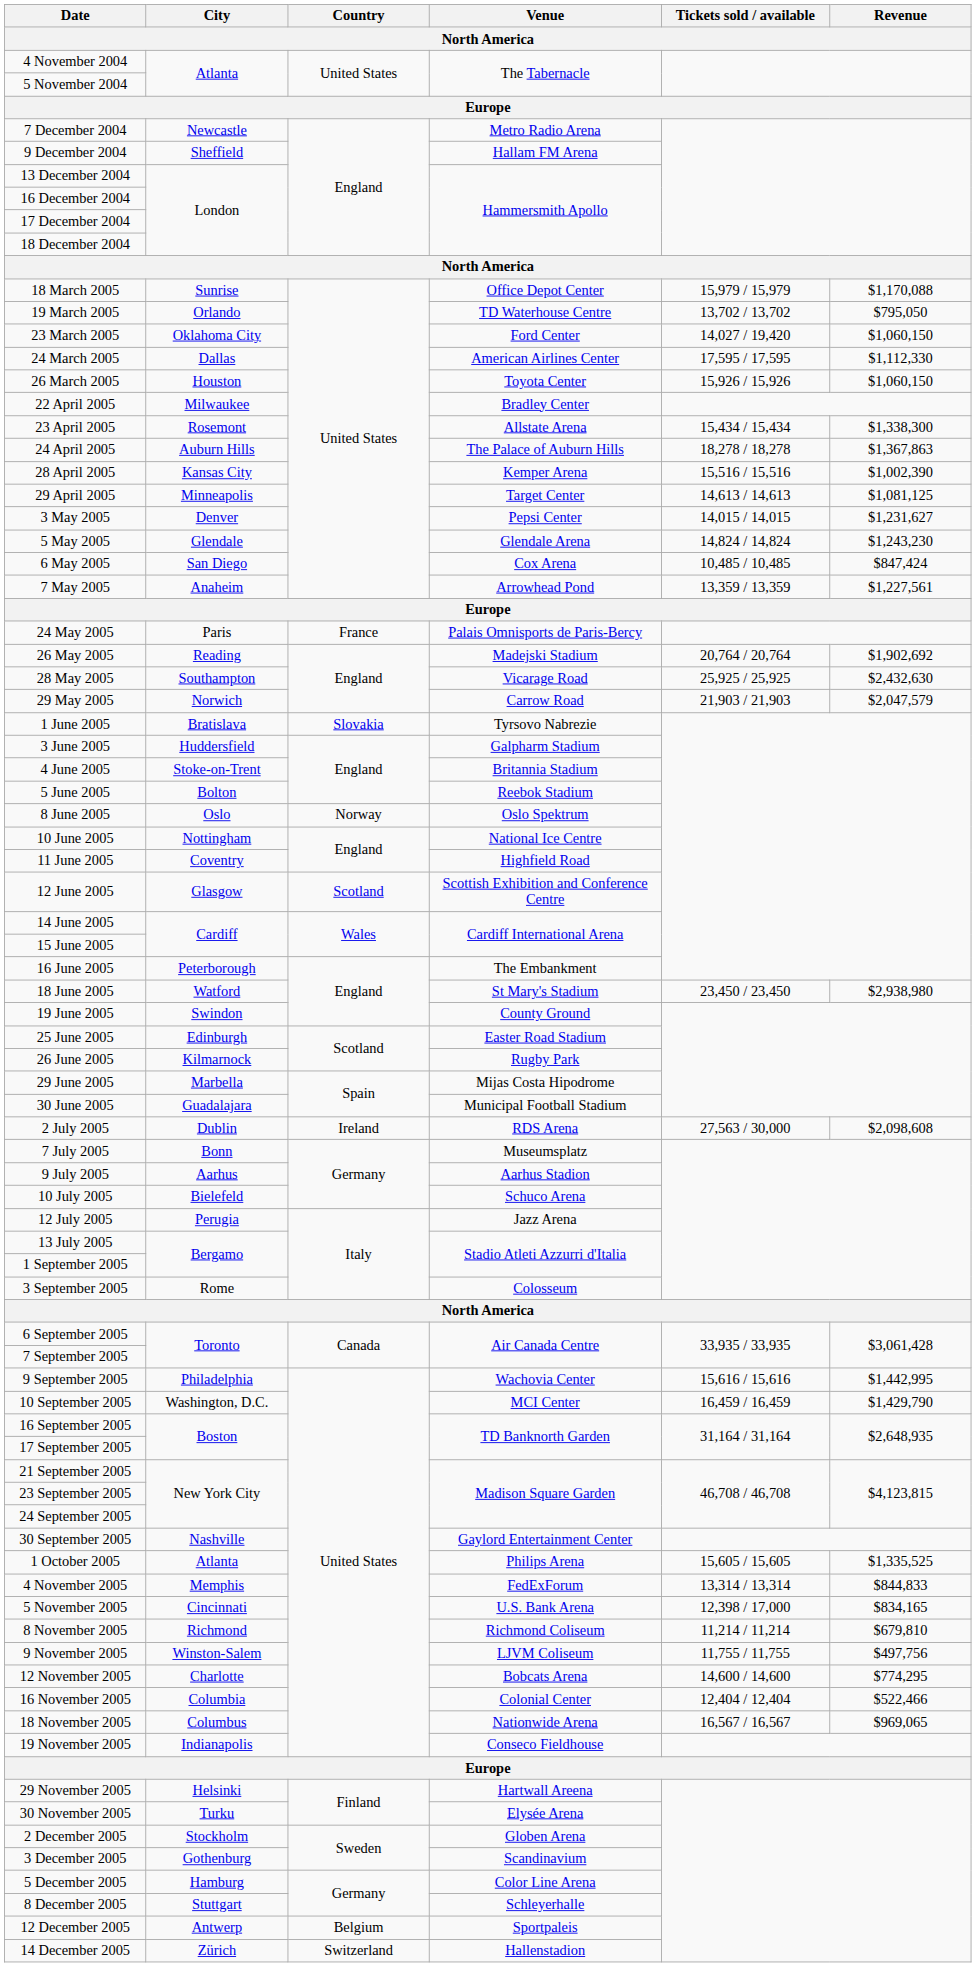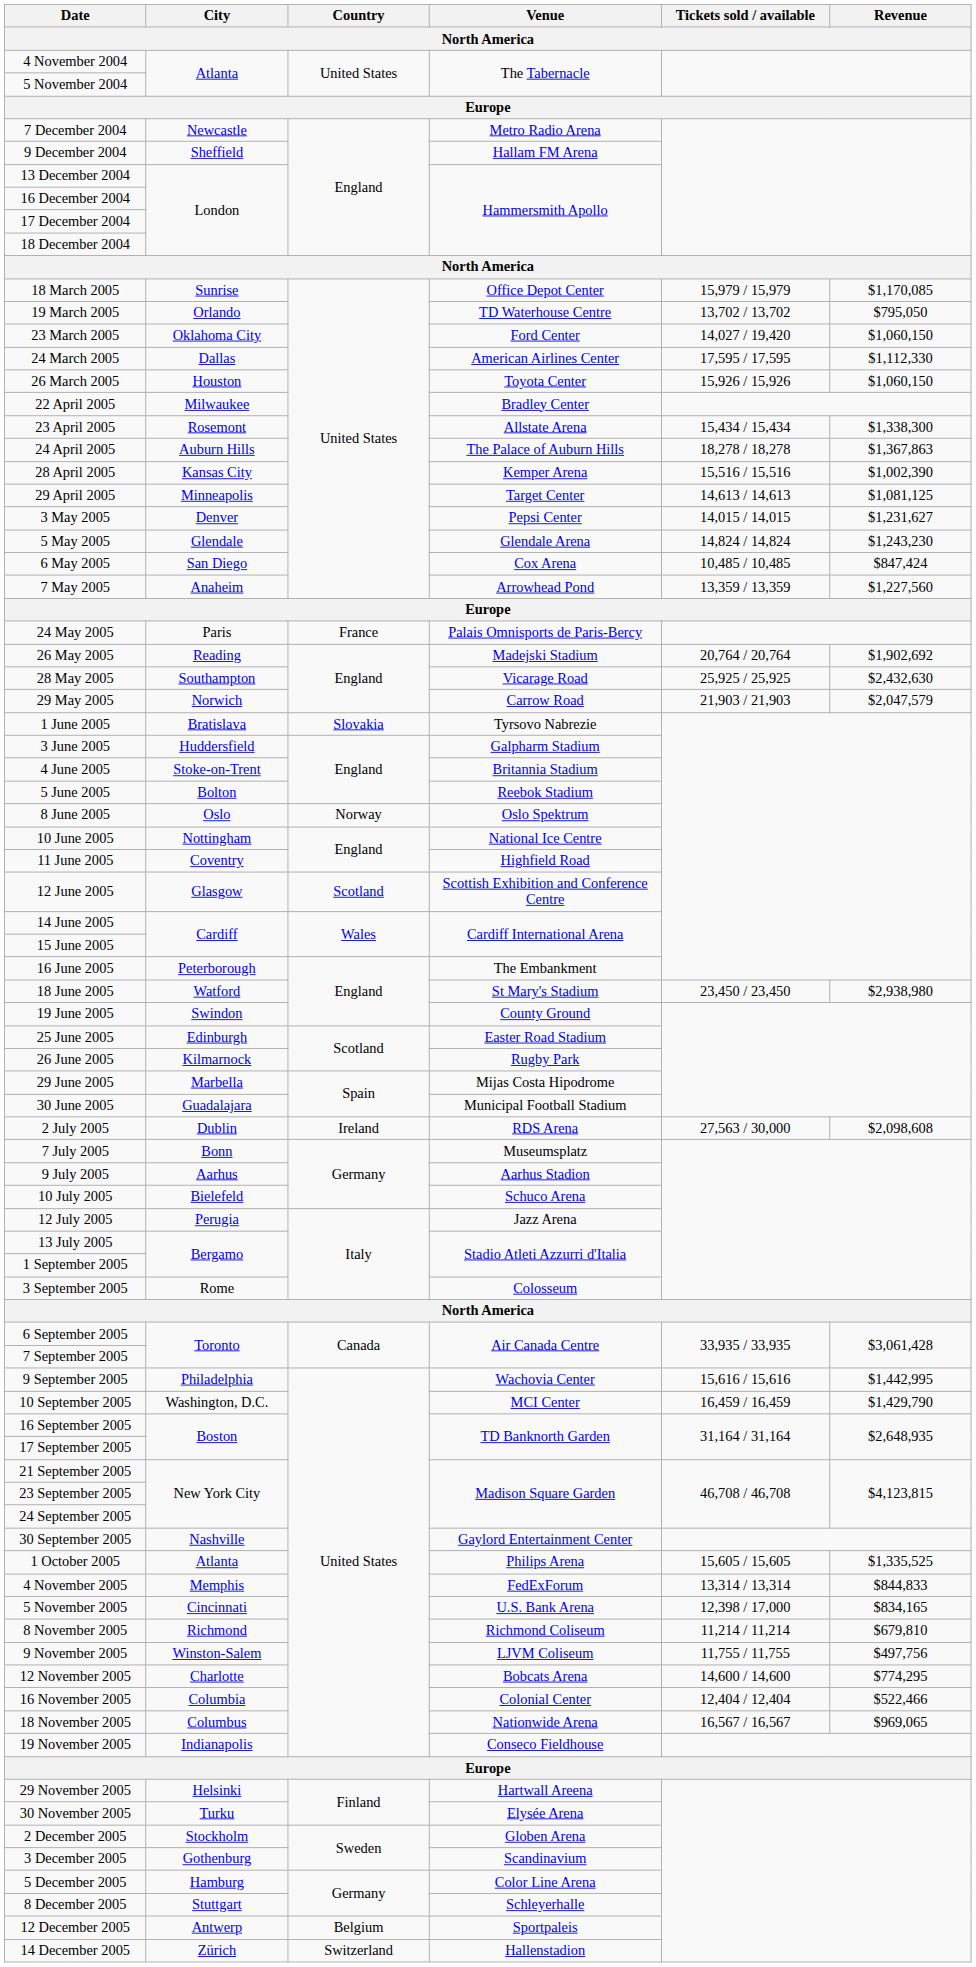 <table class="wikitable" style="text-align:center;">
 <tr>
 <th width="150">Date</th>
 <th width="150">City</th>
 <th width="150">Country</th>
 <th width="250">Venue</th>
 <th width="180">Tickets sold / available</th>
 <th width="150">Revenue</th>
 </tr>
 <tr>
 <th colspan="6">North America</th>
 </tr>
 <tr>
 <td>4 November 2004</td>
 <td rowspan="2"><a href='#'>Atlanta</a></td>
 <td rowspan="2">United States</td>
 <td rowspan="2">The <a href='#'>Tabernacle</a></td>
 </tr>
 <tr>
 <td>5 November 2004</td>
 </tr>
 <tr>
 <th colspan="6">Europe</th>
 </tr>
 <tr>
 <td>7 December 2004</td>
 <td><a href='#'>Newcastle</a></td>
 <td rowspan="6">England</td>
 <td><a href='#'>Metro Radio Arena</a></td>
 </tr>
 <tr>
 <td>9 December 2004</td>
 <td><a href='#'>Sheffield</a></td>
 <td><a href='#'>Hallam FM Arena</a></td>
 </tr>
 <tr>
 <td>13 December 2004</td>
 <td rowspan="4">London</td>
 <td rowspan="4"><a href='#'>Hammersmith Apollo</a></td>
 </tr>
 <tr>
 <td>16 December 2004</td>
 </tr>
 <tr>
 <td>17 December 2004</td>
 </tr>
 <tr>
 <td>18 December 2004</td>
 </tr>
 <tr>
 <th colspan="6">North America</th>
 </tr>
 <tr>
 <td>18 March 2005</td>
 <td><a href='#'>Sunrise</a></td>
 <td rowspan="14">United States</td>
 <td><a href='#'>Office Depot Center</a></td>
 <td>15,979 / 15,979</td>
-<td>$1,170,088</td>
+<td>$1,170,085</td>
 </tr>
 <tr>
 <td>19 March 2005</td>
 <td><a href='#'>Orlando</a></td>
 <td><a href='#'>TD Waterhouse Centre</a></td>
 <td>13,702 / 13,702</td>
 <td>$795,050</td>
 </tr>
 <tr>
 <td>23 March 2005</td>
 <td><a href='#'>Oklahoma City</a></td>
 <td><a href='#'>Ford Center</a></td>
 <td>14,027 / 19,420</td>
 <td>$1,060,150</td>
 </tr>
 <tr>
 <td>24 March 2005</td>
 <td><a href='#'>Dallas</a></td>
 <td><a href='#'>American Airlines Center</a></td>
 <td>17,595 / 17,595</td>
 <td>$1,112,330</td>
 </tr>
 <tr>
 <td>26 March 2005</td>
 <td><a href='#'>Houston</a></td>
 <td><a href='#'>Toyota Center</a></td>
 <td>15,926 / 15,926</td>
 <td>$1,060,150</td>
 </tr>
 <tr>
 <td>22 April 2005</td>
 <td><a href='#'>Milwaukee</a></td>
 <td><a href='#'>Bradley Center</a></td>
 </tr>
 <tr>
 <td>23 April 2005</td>
 <td><a href='#'>Rosemont</a></td>
 <td><a href='#'>Allstate Arena</a></td>
 <td>15,434 / 15,434</td>
 <td>$1,338,300</td>
 </tr>
 <tr>
 <td>24 April 2005</td>
 <td><a href='#'>Auburn Hills</a></td>
 <td><a href='#'>The Palace of Auburn Hills</a></td>
 <td>18,278 / 18,278</td>
 <td>$1,367,863</td>
 </tr>
 <tr>
 <td>28 April 2005</td>
 <td><a href='#'>Kansas City</a></td>
 <td><a href='#'>Kemper Arena</a></td>
 <td>15,516 / 15,516</td>
 <td>$1,002,390</td>
 </tr>
 <tr>
 <td>29 April 2005</td>
 <td><a href='#'>Minneapolis</a></td>
 <td><a href='#'>Target Center</a></td>
 <td>14,613 / 14,613</td>
 <td>$1,081,125</td>
 </tr>
 <tr>
 <td>3 May 2005</td>
 <td><a href='#'>Denver</a></td>
 <td><a href='#'>Pepsi Center</a></td>
 <td>14,015 / 14,015</td>
 <td>$1,231,627</td>
 </tr>
 <tr>
 <td>5 May 2005</td>
 <td><a href='#'>Glendale</a></td>
 <td><a href='#'>Glendale Arena</a></td>
 <td>14,824 / 14,824</td>
 <td>$1,243,230</td>
 </tr>
 <tr>
 <td>6 May 2005</td>
 <td><a href='#'>San Diego</a></td>
 <td><a href='#'>Cox Arena</a></td>
 <td>10,485 / 10,485</td>
 <td>$847,424</td>
 </tr>
 <tr>
 <td>7 May 2005</td>
 <td><a href='#'>Anaheim</a></td>
 <td><a href='#'>Arrowhead Pond</a></td>
 <td>13,359 / 13,359</td>
-<td>$1,227,561</td>
+<td>$1,227,560</td>
 </tr>
 <tr>
 <th colspan="6">Europe</th>
 </tr>
 <tr>
 <td>24 May 2005</td>
 <td>Paris</td>
 <td>France</td>
 <td><a href='#'>Palais Omnisports de Paris-Bercy</a></td>
 </tr>
 <tr>
 <td>26 May 2005</td>
 <td><a href='#'>Reading</a></td>
 <td rowspan="3">England</td>
 <td><a href='#'>Madejski Stadium</a></td>
 <td>20,764 / 20,764</td>
 <td>$1,902,692</td>
 </tr>
 <tr>
 <td>28 May 2005</td>
 <td><a href='#'>Southampton</a></td>
 <td><a href='#'>Vicarage Road</a></td>
 <td>25,925 / 25,925</td>
 <td>$2,432,630</td>
 </tr>
 <tr>
 <td>29 May 2005</td>
 <td><a href='#'>Norwich</a></td>
 <td><a href='#'>Carrow Road</a></td>
 <td>21,903 / 21,903</td>
 <td>$2,047,579</td>
 </tr>
 <tr>
 <td>1 June 2005</td>
 <td><a href='#'>Bratislava</a></td>
 <td><a href='#'>Slovakia</a></td>
 <td>Tyrsovo Nabrezie</td>
 </tr>
 <tr>
 <td>3 June 2005</td>
 <td><a href='#'>Huddersfield</a></td>
 <td rowspan="3">England</td>
 <td><a href='#'>Galpharm Stadium</a></td>
 </tr>
 <tr>
 <td>4 June 2005</td>
 <td><a href='#'>Stoke-on-Trent</a></td>
 <td><a href='#'>Britannia Stadium</a></td>
 </tr>
 <tr>
 <td>5 June 2005</td>
 <td><a href='#'>Bolton</a></td>
 <td><a href='#'>Reebok Stadium</a></td>
 </tr>
 <tr>
 <td>8 June 2005</td>
 <td><a href='#'>Oslo</a></td>
 <td>Norway</td>
 <td><a href='#'>Oslo Spektrum</a></td>
 </tr>
 <tr>
 <td>10 June 2005</td>
 <td><a href='#'>Nottingham</a></td>
 <td rowspan="2">England</td>
 <td><a href='#'>National Ice Centre</a></td>
 </tr>
 <tr>
 <td>11 June 2005</td>
 <td><a href='#'>Coventry</a></td>
 <td><a href='#'>Highfield Road</a></td>
 </tr>
 <tr>
 <td>12 June 2005</td>
 <td><a href='#'>Glasgow</a></td>
 <td><a href='#'>Scotland</a></td>
 <td><a href='#'>Scottish Exhibition and Conference Centre</a></td>
 </tr>
 <tr>
 <td>14 June 2005</td>
 <td rowspan="2"><a href='#'>Cardiff</a></td>
 <td rowspan="2"><a href='#'>Wales</a></td>
 <td rowspan="2"><a href='#'>Cardiff International Arena</a></td>
 </tr>
 <tr>
 <td>15 June 2005</td>
 </tr>
 <tr>
 <td>16 June 2005</td>
 <td><a href='#'>Peterborough</a></td>
 <td rowspan="3">England</td>
 <td>The Embankment</td>
 </tr>
 <tr>
 <td>18 June 2005</td>
 <td><a href='#'>Watford</a></td>
 <td><a href='#'>St Mary's Stadium</a></td>
 <td>23,450 / 23,450</td>
 <td>$2,938,980</td>
 </tr>
 <tr>
 <td>19 June 2005</td>
 <td><a href='#'>Swindon</a></td>
 <td><a href='#'>County Ground</a></td>
 </tr>
 <tr>
 <td>25 June 2005</td>
 <td><a href='#'>Edinburgh</a></td>
 <td rowspan="2">Scotland</td>
 <td><a href='#'>Easter Road Stadium</a></td>
 </tr>
 <tr>
 <td>26 June 2005</td>
 <td><a href='#'>Kilmarnock</a></td>
 <td><a href='#'>Rugby Park</a></td>
 </tr>
 <tr>
 <td>29 June 2005</td>
 <td><a href='#'>Marbella</a></td>
 <td rowspan="2">Spain</td>
 <td>Mijas Costa Hipodrome</td>
 </tr>
 <tr>
 <td>30 June 2005</td>
 <td><a href='#'>Guadalajara</a></td>
 <td>Municipal Football Stadium</td>
 </tr>
 <tr>
 <td>2 July 2005</td>
 <td><a href='#'>Dublin</a></td>
 <td>Ireland</td>
 <td><a href='#'>RDS Arena</a></td>
 <td>27,563 / 30,000</td>
 <td>$2,098,608</td>
 </tr>
 <tr>
 <td>7 July 2005</td>
 <td><a href='#'>Bonn</a></td>
 <td rowspan="3">Germany</td>
 <td>Museumsplatz</td>
 </tr>
 <tr>
 <td>9 July 2005</td>
 <td><a href='#'>Aarhus</a></td>
 <td><a href='#'>Aarhus Stadion</a></td>
 </tr>
 <tr>
 <td>10 July 2005</td>
 <td><a href='#'>Bielefeld</a></td>
 <td><a href='#'>Schuco Arena</a></td>
 </tr>
 <tr>
 <td>12 July 2005</td>
 <td><a href='#'>Perugia</a></td>
 <td rowspan="4">Italy</td>
 <td>Jazz Arena</td>
 </tr>
 <tr>
 <td>13 July 2005</td>
 <td rowspan="2"><a href='#'>Bergamo</a></td>
 <td rowspan="2"><a href='#'>Stadio Atleti Azzurri d'Italia</a></td>
 </tr>
 <tr>
 <td>1 September 2005</td>
 </tr>
 <tr>
 <td>3 September 2005</td>
 <td>Rome</td>
 <td><a href='#'>Colosseum</a></td>
 </tr>
 <tr>
 <th colspan="6">North America</th>
 </tr>
 <tr>
 <td>6 September 2005</td>
 <td rowspan="2"><a href='#'>Toronto</a></td>
 <td rowspan="2">Canada</td>
 <td rowspan="2"><a href='#'>Air Canada Centre</a></td>
 <td rowspan="2">33,935 / 33,935</td>
 <td rowspan="2">$3,061,428</td>
 </tr>
 <tr>
 <td>7 September 2005</td>
 </tr>
 <tr>
 <td>9 September 2005</td>
 <td><a href='#'>Philadelphia</a></td>
 <td rowspan="17">United States</td>
 <td><a href='#'>Wachovia Center</a></td>
 <td>15,616 / 15,616</td>
 <td>$1,442,995</td>
 </tr>
 <tr>
 <td>10 September 2005</td>
 <td>Washington, D.C.</td>
 <td><a href='#'>MCI Center</a></td>
 <td>16,459 / 16,459</td>
 <td>$1,429,790</td>
 </tr>
 <tr>
 <td>16 September 2005</td>
 <td rowspan="2"><a href='#'>Boston</a></td>
 <td rowspan="2"><a href='#'>TD Banknorth Garden</a></td>
 <td rowspan="2">31,164 / 31,164</td>
 <td rowspan="2">$2,648,935</td>
 </tr>
 <tr>
 <td>17 September 2005</td>
 </tr>
 <tr>
 <td>21 September 2005</td>
 <td rowspan="3">New York City</td>
 <td rowspan="3"><a href='#'>Madison Square Garden</a></td>
 <td rowspan="3">46,708 / 46,708</td>
 <td rowspan="3">$4,123,815</td>
 </tr>
 <tr>
 <td>23 September 2005</td>
 </tr>
 <tr>
 <td>24 September 2005</td>
 </tr>
 <tr>
 <td>30 September 2005</td>
 <td><a href='#'>Nashville</a></td>
 <td><a href='#'>Gaylord Entertainment Center</a></td>
 </tr>
 <tr>
 <td>1 October 2005</td>
 <td><a href='#'>Atlanta</a></td>
 <td><a href='#'>Philips Arena</a></td>
 <td>15,605 / 15,605</td>
 <td>$1,335,525</td>
 </tr>
 <tr>
 <td>4 November 2005</td>
 <td><a href='#'>Memphis</a></td>
 <td><a href='#'>FedExForum</a></td>
 <td>13,314 / 13,314</td>
 <td>$844,833</td>
 </tr>
 <tr>
 <td>5 November 2005</td>
 <td><a href='#'>Cincinnati</a></td>
 <td><a href='#'>U.S. Bank Arena</a></td>
 <td>12,398 / 17,000</td>
 <td>$834,165</td>
 </tr>
 <tr>
 <td>8 November 2005</td>
 <td><a href='#'>Richmond</a></td>
 <td><a href='#'>Richmond Coliseum</a></td>
 <td>11,214 / 11,214</td>
 <td>$679,810</td>
 </tr>
 <tr>
 <td>9 November 2005</td>
 <td><a href='#'>Winston-Salem</a></td>
 <td><a href='#'>LJVM Coliseum</a></td>
 <td>11,755 / 11,755</td>
 <td>$497,756</td>
 </tr>
 <tr>
 <td>12 November 2005</td>
 <td><a href='#'>Charlotte</a></td>
 <td><a href='#'>Bobcats Arena</a></td>
 <td>14,600 / 14,600</td>
 <td>$774,295</td>
 </tr>
 <tr>
 <td>16 November 2005</td>
 <td><a href='#'>Columbia</a></td>
 <td><a href='#'>Colonial Center</a></td>
 <td>12,404 / 12,404</td>
 <td>$522,466</td>
 </tr>
 <tr>
 <td>18 November 2005</td>
 <td><a href='#'>Columbus</a></td>
 <td><a href='#'>Nationwide Arena</a></td>
 <td>16,567 / 16,567</td>
 <td>$969,065</td>
 </tr>
 <tr>
 <td>19 November 2005</td>
 <td><a href='#'>Indianapolis</a></td>
 <td><a href='#'>Conseco Fieldhouse</a></td>
 </tr>
 <tr>
 <th colspan="6">Europe</th>
 </tr>
 <tr>
 <td>29 November 2005</td>
 <td><a href='#'>Helsinki</a></td>
 <td rowspan="2">Finland</td>
 <td><a href='#'>Hartwall Areena</a></td>
 </tr>
 <tr>
 <td>30 November 2005</td>
 <td><a href='#'>Turku</a></td>
 <td><a href='#'>Elysée Arena</a></td>
 </tr>
 <tr>
 <td>2 December 2005</td>
 <td><a href='#'>Stockholm</a></td>
 <td rowspan="2">Sweden</td>
 <td><a href='#'>Globen Arena</a></td>
 </tr>
 <tr>
 <td>3 December 2005</td>
 <td><a href='#'>Gothenburg</a></td>
 <td><a href='#'>Scandinavium</a></td>
 </tr>
 <tr>
 <td>5 December 2005</td>
 <td><a href='#'>Hamburg</a></td>
 <td rowspan="2">Germany</td>
 <td><a href='#'>Color Line Arena</a></td>
 </tr>
 <tr>
 <td>8 December 2005</td>
 <td><a href='#'>Stuttgart</a></td>
 <td><a href='#'>Schleyerhalle</a></td>
 </tr>
 <tr>
 <td>12 December 2005</td>
 <td><a href='#'>Antwerp</a></td>
 <td>Belgium</td>
 <td><a href='#'>Sportpaleis</a></td>
 </tr>
 <tr>
 <td>14 December 2005</td>
 <td><a href='#'>Zürich</a></td>
 <td>Switzerland</td>
 <td><a href='#'>Hallenstadion</a></td>
 </tr>
 </table>
